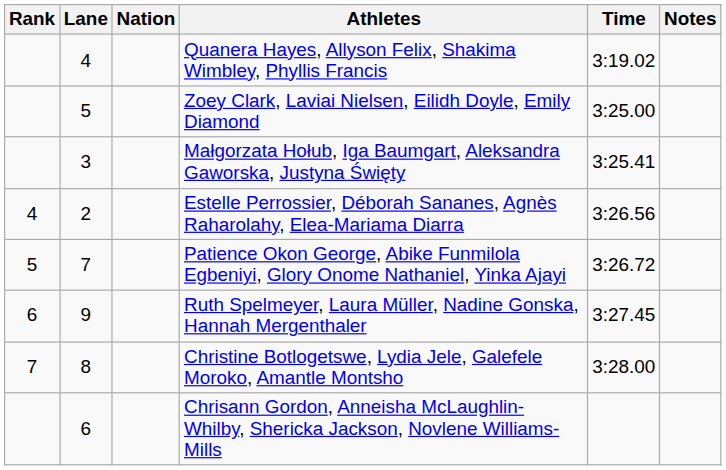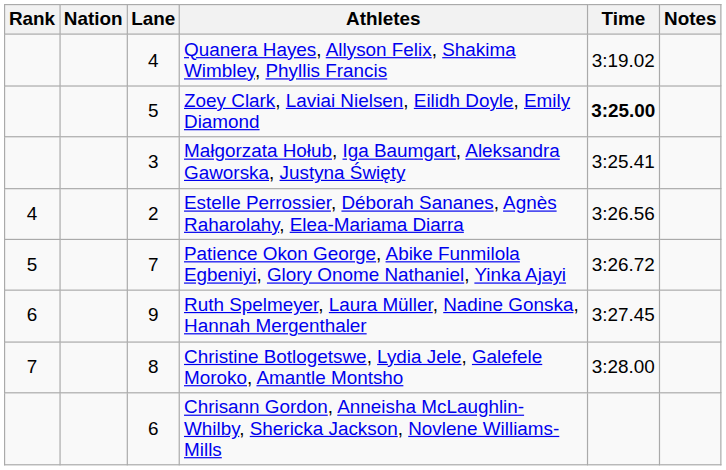 <table class="wikitable sortable" style="text-align:center">
 <tr>
 <th>Rank</th>
+<th>Nation</th>
 <th>Lane</th>
-<th>Nation</th>
 <th>Athletes</th>
 <th>Time</th>
 <th>Notes</th>
 </tr>
 <tr>
 <td></td>
+<td align=left></td>
 <td>4</td>
-<td align=left></td>
 <td align=left><a href='#'>Quanera Hayes</a>, <a href='#'>Allyson Felix</a>, <a href='#'>Shakima Wimbley</a>, <a href='#'>Phyllis Francis</a></td>
 <td>3:19.02</td>
 <td></td>
 </tr>
 <tr>
 <td></td>
+<td align=left></td>
 <td>5</td>
-<td align=left></td>
 <td align=left><a href='#'>Zoey Clark</a>, <a href='#'>Laviai Nielsen</a>, <a href='#'>Eilidh Doyle</a>, <a href='#'>Emily Diamond</a></td>
-<td>3:25.00</td>
+<td><strong>3:25.00</strong></td>
 <td></td>
 </tr>
 <tr>
 <td></td>
+<td align=left></td>
 <td>3</td>
-<td align=left></td>
 <td align=left><a href='#'>Małgorzata Hołub</a>, <a href='#'>Iga Baumgart</a>, <a href='#'>Aleksandra Gaworska</a>, <a href='#'>Justyna Święty</a></td>
 <td>3:25.41</td>
 <td></td>
 </tr>
 <tr>
 <td>4</td>
+<td align=left></td>
 <td>2</td>
-<td align=left></td>
 <td align=left><a href='#'>Estelle Perrossier</a>, <a href='#'>Déborah Sananes</a>, <a href='#'>Agnès Raharolahy</a>, <a href='#'>Elea-Mariama Diarra</a></td>
 <td>3:26.56</td>
 <td></td>
 </tr>
 <tr>
 <td>5</td>
+<td align=left></td>
 <td>7</td>
-<td align=left></td>
 <td align=left><a href='#'>Patience Okon George</a>, <a href='#'>Abike Funmilola Egbeniyi</a>, <a href='#'>Glory Onome Nathaniel</a>, <a href='#'>Yinka Ajayi</a></td>
 <td>3:26.72</td>
 <td></td>
 </tr>
 <tr>
 <td>6</td>
+<td align=left></td>
 <td>9</td>
-<td align=left></td>
 <td align=left><a href='#'>Ruth Spelmeyer</a>, <a href='#'>Laura Müller</a>, <a href='#'>Nadine Gonska</a>, <a href='#'>Hannah Mergenthaler</a></td>
 <td>3:27.45</td>
 <td></td>
 </tr>
 <tr>
 <td>7</td>
+<td align=left></td>
 <td>8</td>
-<td align=left></td>
 <td align=left><a href='#'>Christine Botlogetswe</a>, <a href='#'>Lydia Jele</a>, <a href='#'>Galefele Moroko</a>, <a href='#'>Amantle Montsho</a></td>
 <td>3:28.00</td>
 <td></td>
 </tr>
 <tr>
 <td></td>
+<td align=left></td>
 <td>6</td>
-<td align=left></td>
 <td align=left><a href='#'>Chrisann Gordon</a>, <a href='#'>Anneisha McLaughlin-Whilby</a>, <a href='#'>Shericka Jackson</a>, <a href='#'>Novlene Williams-Mills</a></td>
 <td></td>
 <td></td>
 </tr>
 </table>
